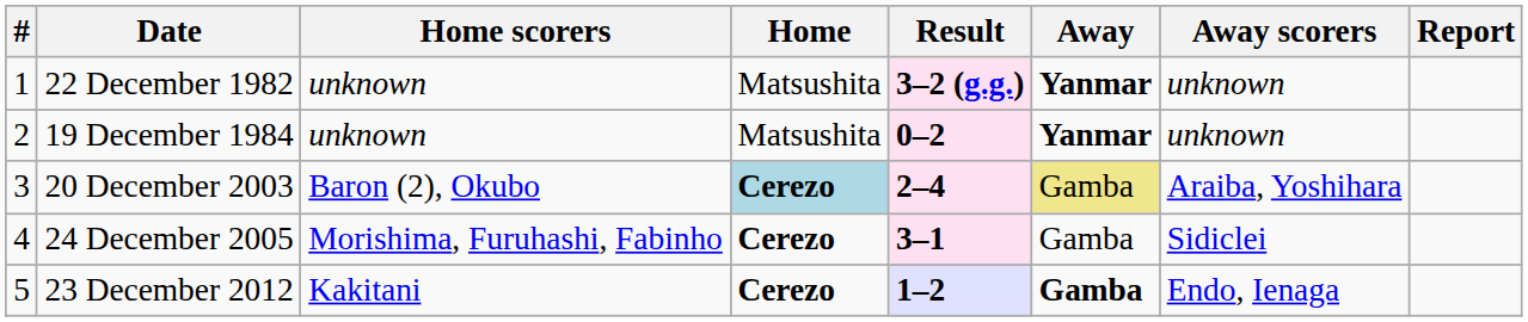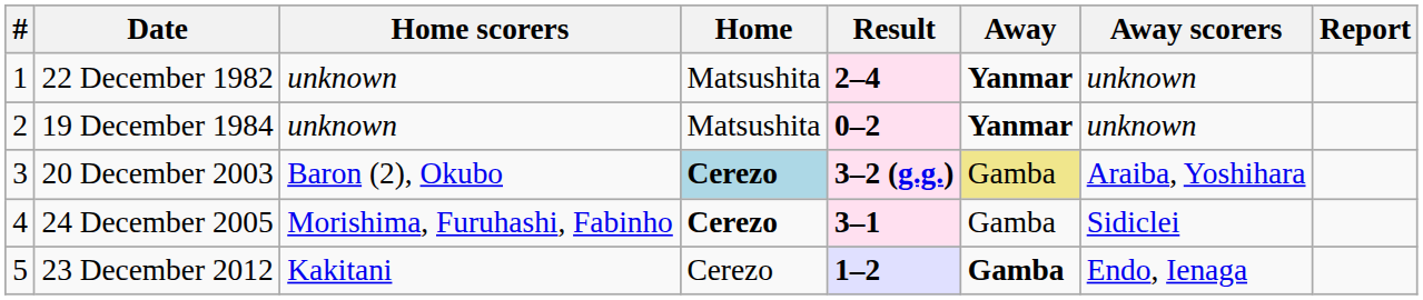 <table class="wikitable">
 <tr>
 <th>#</th>
 <th>Date</th>
 <th>Home scorers</th>
 <th>Home</th>
 <th>Result</th>
 <th>Away</th>
 <th>Away scorers</th>
 <th>Report</th>
 </tr>
 <tr>
 <td>1</td>
 <td>22 December 1982</td>
 <td><em>unknown</em></td>
 <td>Matsushita</td>
-<td style="background:#ffe0f0;"><strong>3–2 (<a href='#'>g.g.</a>)</strong></td>
+<td style="background:#ffe0f0;"><strong>2–4</strong></td>
 <td><strong>Yanmar</strong></td>
 <td><em>unknown</em></td>
 <td></td>
 </tr>
 <tr>
 <td>2</td>
 <td>19 December 1984</td>
 <td><em>unknown</em></td>
 <td>Matsushita</td>
 <td style="background:#ffe0f0;"><strong>0–2</strong></td>
 <td><strong>Yanmar</strong></td>
 <td><em>unknown</em></td>
 <td></td>
 </tr>
 <tr>
 <td>3</td>
 <td>20 December 2003</td>
 <td><a href='#'>Baron</a> (2), <a href='#'>Okubo</a></td>
 <td style="background: lightblue;"><strong>Cerezo</strong></td>
-<td style="background:#ffe0f0;"><strong>2–4</strong></td>
+<td style="background:#ffe0f0;"><strong>3–2 (<a href='#'>g.g.</a>)</strong></td>
 <td style="background: khaki;">Gamba</td>
 <td><a href='#'>Araiba</a>, <a href='#'>Yoshihara</a></td>
 <td></td>
 </tr>
 <tr>
 <td>4</td>
 <td>24 December 2005</td>
 <td><a href='#'>Morishima</a>, <a href='#'>Furuhashi</a>, <a href='#'>Fabinho</a></td>
 <td><strong>Cerezo</strong></td>
 <td style="background:#ffe0f0;"><strong>3–1</strong></td>
 <td>Gamba</td>
 <td><a href='#'>Sidiclei</a></td>
 <td></td>
 </tr>
 <tr>
 <td>5</td>
 <td>23 December 2012</td>
 <td><a href='#'>Kakitani</a></td>
-<td><strong>Cerezo</strong></td>
+<td>Cerezo</td>
 <td style="background:#e0e0ff;"><strong>1–2 </strong></td>
 <td><strong>Gamba</strong></td>
 <td><a href='#'>Endo</a>, <a href='#'>Ienaga</a></td>
 <td></td>
 </tr>
 </table>
